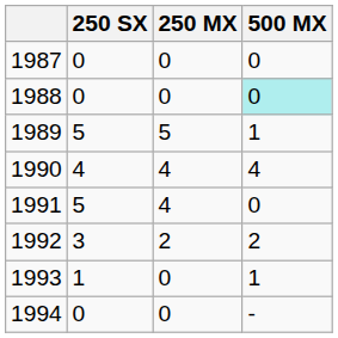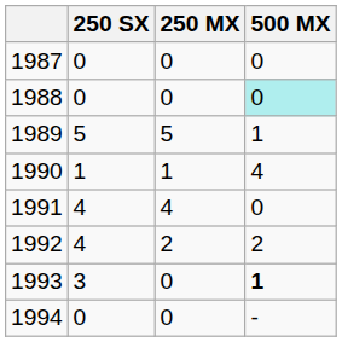 <table class="wikitable">
 <tr>
 <th></th>
 <th>250 SX</th>
 <th>250 MX</th>
 <th>500 MX</th>
 </tr>
 <tr>
 <td>1987</td>
 <td>0</td>
 <td>0</td>
 <td>0</td>
 </tr>
 <tr>
 <td>1988</td>
 <td>0</td>
 <td>0</td>
 <td style="background: paleturquoise;">0</td>
 </tr>
 <tr>
 <td>1989</td>
 <td>5</td>
 <td>5</td>
 <td>1</td>
 </tr>
 <tr>
 <td>1990</td>
-<td>4</td>
-<td>4</td>
+<td>1</td>
+<td>1</td>
 <td>4</td>
 </tr>
 <tr>
 <td>1991</td>
-<td>5</td>
+<td>4</td>
 <td>4</td>
 <td>0</td>
 </tr>
 <tr>
 <td>1992</td>
-<td>3</td>
+<td>4</td>
 <td>2</td>
 <td>2</td>
 </tr>
 <tr>
 <td>1993</td>
-<td>1</td>
+<td>3</td>
 <td>0</td>
-<td>1</td>
+<td><strong>1</strong></td>
 </tr>
 <tr>
 <td>1994</td>
 <td>0</td>
 <td>0</td>
 <td>-</td>
 </tr>
 </table>
